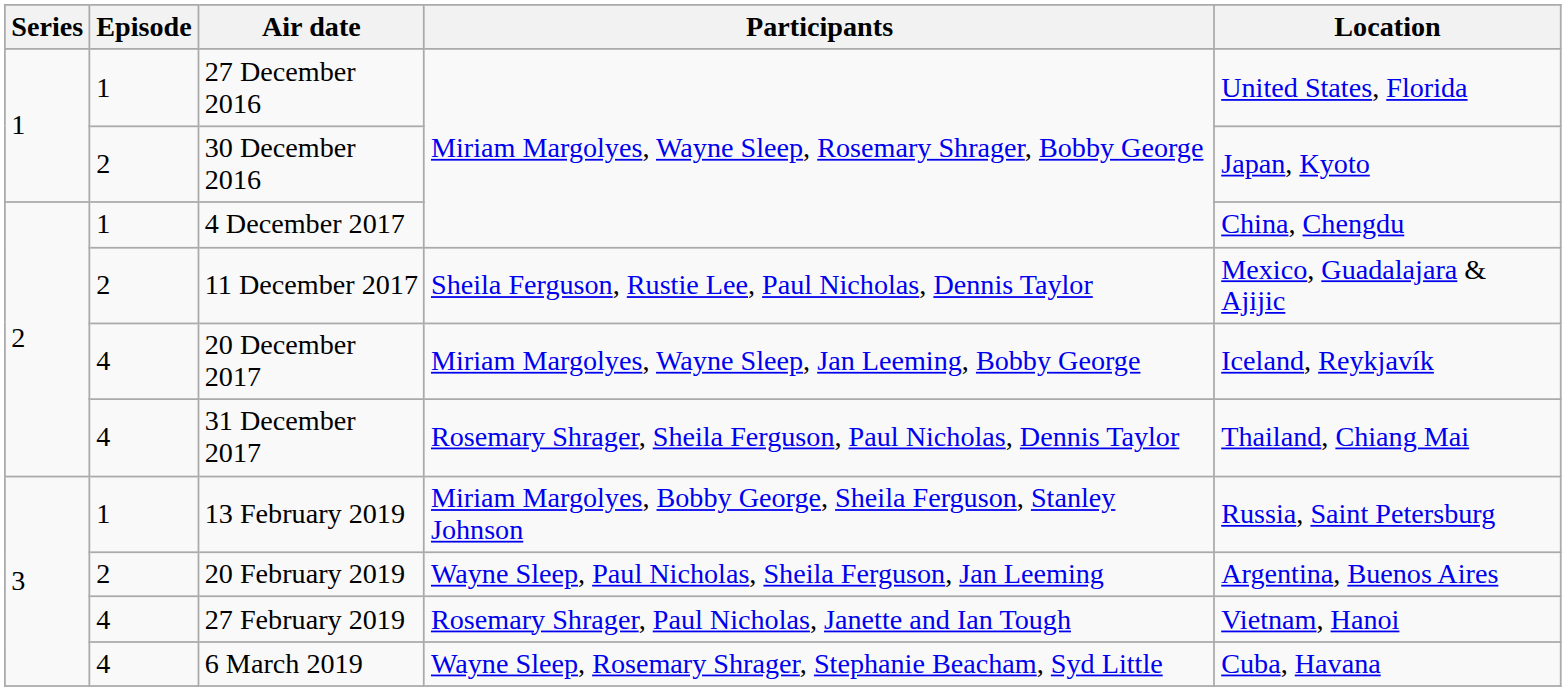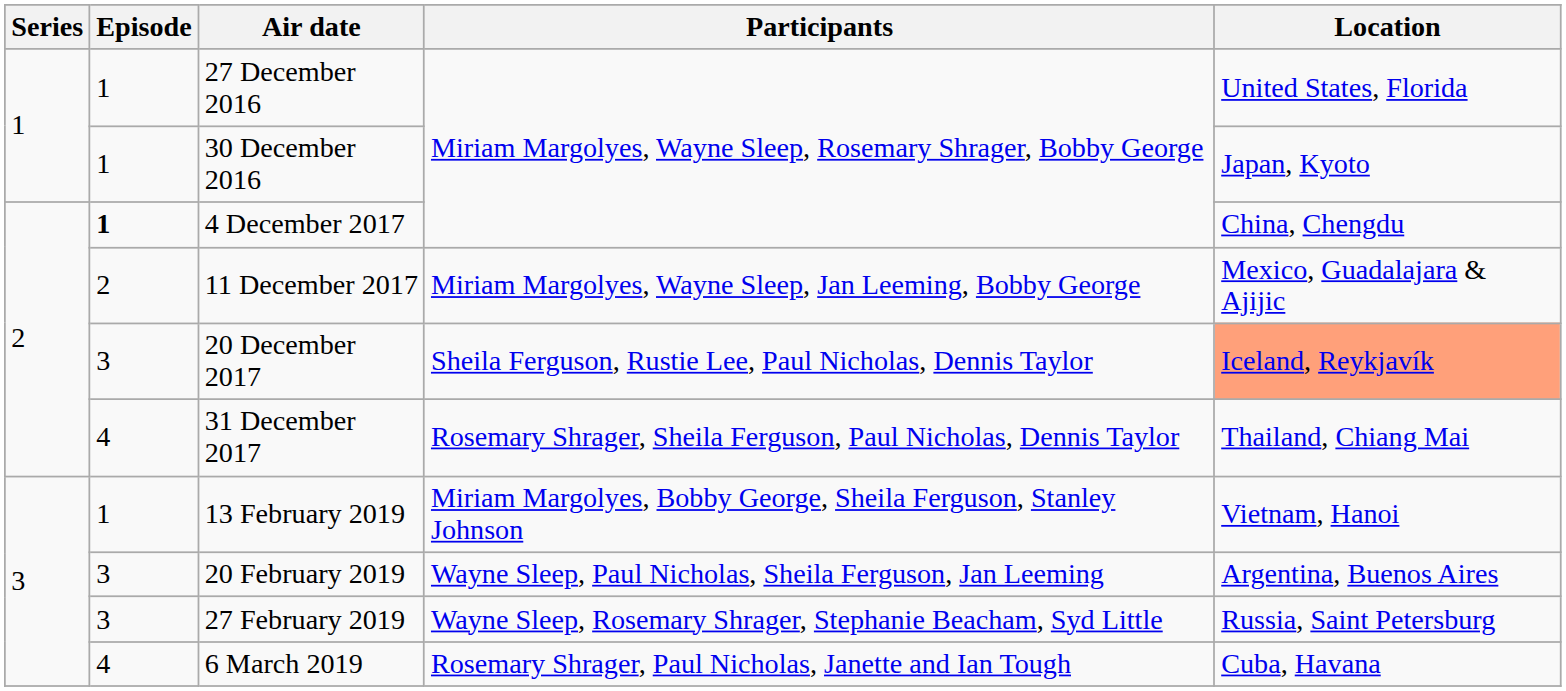 <table class="wikitable" width="70%">
 <tr>
 <th>Series</th>
 <th>Episode</th>
 <th>Air date</th>
 <th>Participants</th>
 <th>Location</th>
 </tr>
 <tr>
 <td rowspan="2">1</td>
 <td>1</td>
 <td>27 December 2016</td>
 <td rowspan="3"><a href='#'>Miriam Margolyes</a>, <a href='#'>Wayne Sleep</a>, <a href='#'>Rosemary Shrager</a>, <a href='#'>Bobby George</a></td>
 <td><a href='#'>United States</a>, <a href='#'>Florida</a></td>
 </tr>
 <tr>
-<td>2</td>
+<td>1</td>
 <td>30 December 2016</td>
 <td><a href='#'>Japan</a>, <a href='#'>Kyoto</a></td>
 </tr>
 <tr>
 <td rowspan="4">2</td>
-<td>1</td>
+<td><strong>1</strong></td>
 <td>4 December 2017</td>
 <td><a href='#'>China</a>, <a href='#'>Chengdu</a></td>
 </tr>
 <tr>
 <td>2</td>
 <td>11 December 2017</td>
-<td><a href='#'>Sheila Ferguson</a>, <a href='#'>Rustie Lee</a>, <a href='#'>Paul Nicholas</a>, <a href='#'>Dennis Taylor</a></td>
+<td><a href='#'>Miriam Margolyes</a>, <a href='#'>Wayne Sleep</a>, <a href='#'>Jan Leeming</a>, <a href='#'>Bobby George</a></td>
 <td><a href='#'>Mexico</a>, <a href='#'>Guadalajara</a> & <a href='#'>Ajijic</a></td>
 </tr>
 <tr>
-<td>4</td>
+<td>3</td>
 <td>20 December 2017</td>
-<td><a href='#'>Miriam Margolyes</a>, <a href='#'>Wayne Sleep</a>, <a href='#'>Jan Leeming</a>, <a href='#'>Bobby George</a></td>
-<td><a href='#'>Iceland</a>, <a href='#'>Reykjavík</a></td>
+<td><a href='#'>Sheila Ferguson</a>, <a href='#'>Rustie Lee</a>, <a href='#'>Paul Nicholas</a>, <a href='#'>Dennis Taylor</a></td>
+<td style="background: lightsalmon;"><a href='#'>Iceland</a>, <a href='#'>Reykjavík</a></td>
 </tr>
 <tr>
 <td>4</td>
 <td>31 December 2017</td>
 <td><a href='#'>Rosemary Shrager</a>, <a href='#'>Sheila Ferguson</a>, <a href='#'>Paul Nicholas</a>, <a href='#'>Dennis Taylor</a></td>
 <td><a href='#'>Thailand</a>, <a href='#'>Chiang Mai</a></td>
 </tr>
 <tr>
 <td rowspan="4">3</td>
 <td>1</td>
 <td>13 February 2019</td>
 <td><a href='#'>Miriam Margolyes</a>, <a href='#'>Bobby George</a>, <a href='#'>Sheila Ferguson</a>, <a href='#'>Stanley Johnson</a></td>
-<td><a href='#'>Russia</a>, <a href='#'>Saint Petersburg</a></td>
+<td><a href='#'>Vietnam</a>, <a href='#'>Hanoi</a></td>
 </tr>
 <tr>
-<td>2</td>
+<td>3</td>
 <td>20 February 2019</td>
 <td><a href='#'>Wayne Sleep</a>, <a href='#'>Paul Nicholas</a>, <a href='#'>Sheila Ferguson</a>, <a href='#'>Jan Leeming</a></td>
 <td><a href='#'>Argentina</a>, <a href='#'>Buenos Aires</a></td>
 </tr>
 <tr>
-<td>4</td>
+<td>3</td>
 <td>27 February 2019</td>
-<td><a href='#'>Rosemary Shrager</a>, <a href='#'>Paul Nicholas</a>, <a href='#'>Janette and Ian Tough</a></td>
-<td><a href='#'>Vietnam</a>, <a href='#'>Hanoi</a></td>
+<td><a href='#'>Wayne Sleep</a>, <a href='#'>Rosemary Shrager</a>, <a href='#'>Stephanie Beacham</a>,  <a href='#'>Syd Little</a></td>
+<td><a href='#'>Russia</a>, <a href='#'>Saint Petersburg</a></td>
 </tr>
 <tr>
 <td>4</td>
 <td>6 March 2019</td>
-<td><a href='#'>Wayne Sleep</a>, <a href='#'>Rosemary Shrager</a>, <a href='#'>Stephanie Beacham</a>,  <a href='#'>Syd Little</a></td>
+<td><a href='#'>Rosemary Shrager</a>, <a href='#'>Paul Nicholas</a>, <a href='#'>Janette and Ian Tough</a></td>
 <td><a href='#'>Cuba</a>, <a href='#'>Havana</a></td>
 </tr>
 </table>
